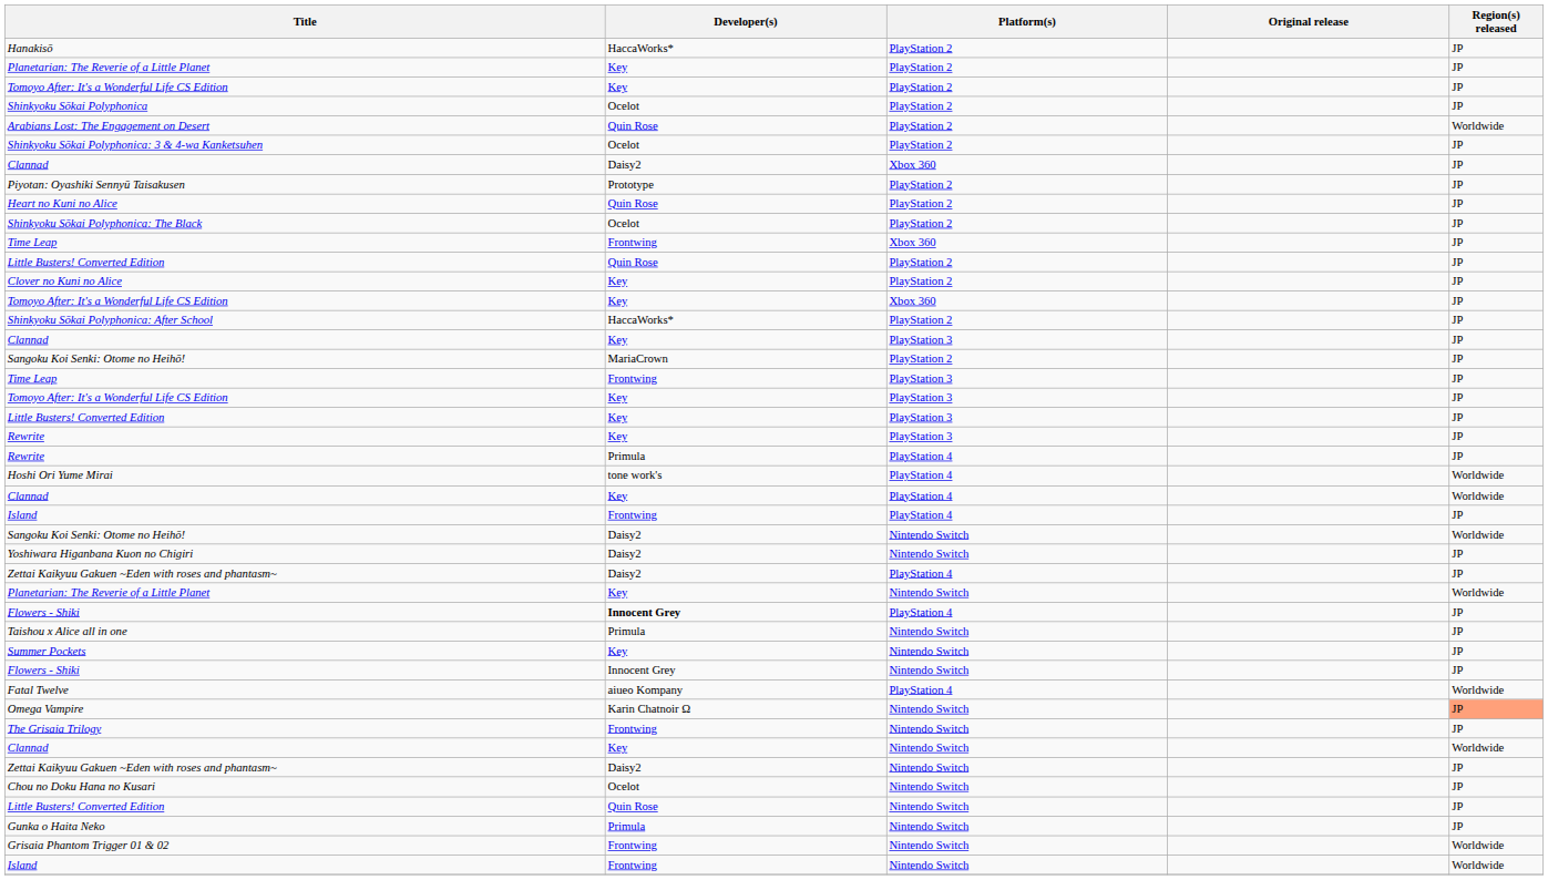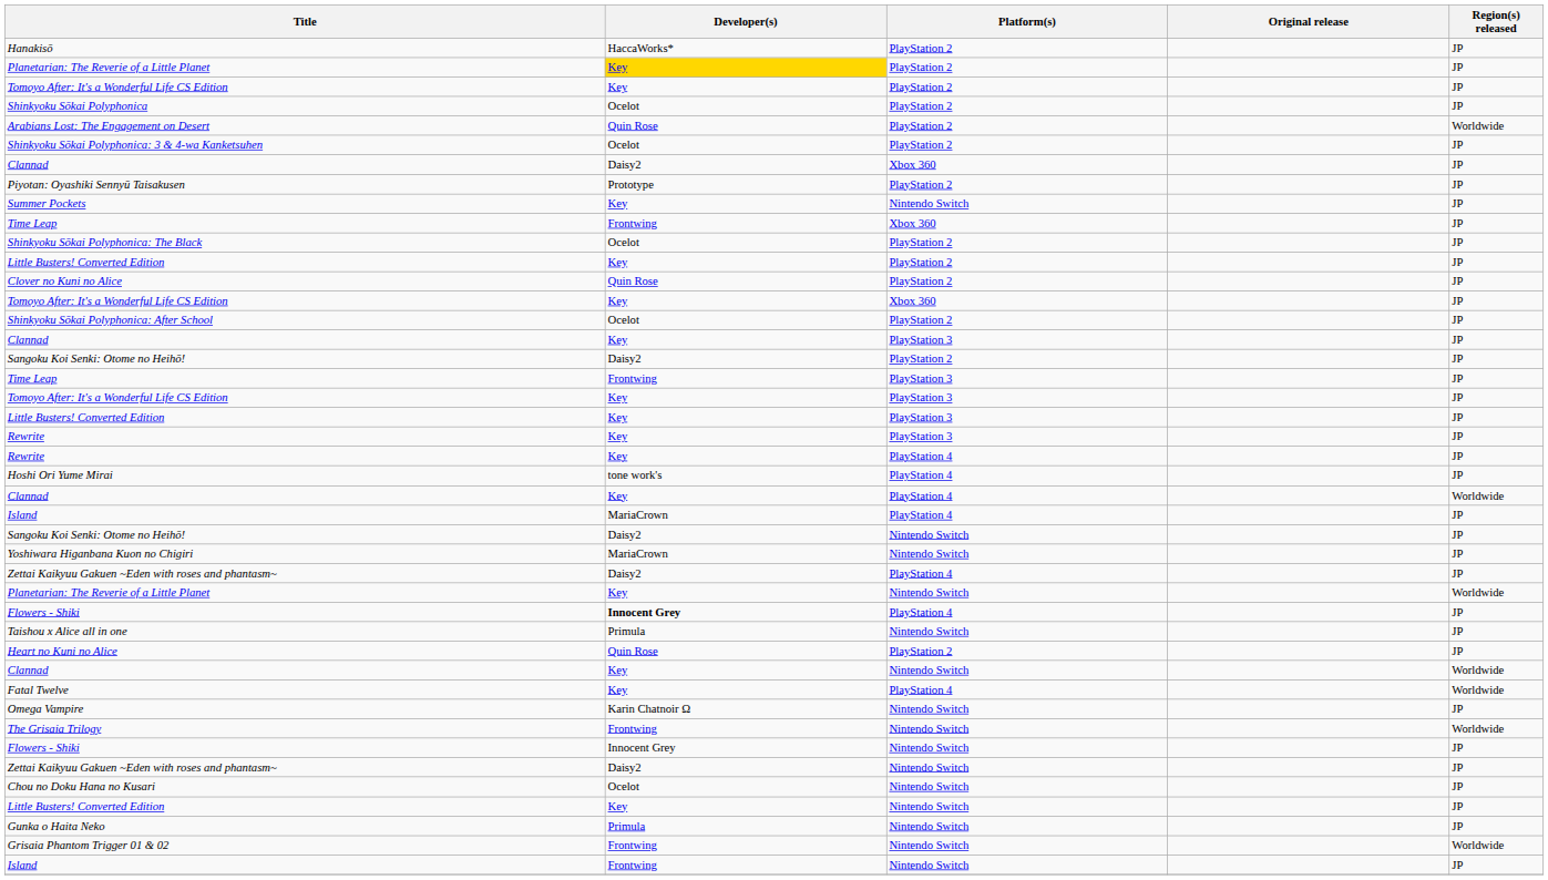 <table class="wikitable sortable" style="width:100%; font-size:95%;">
 <tr>
 <th width="32%">Title</th>
 <th width="15%">Developer(s)</th>
 <th width="15%">Platform(s)</th>
 <th width="15%">Original release</th>
 <th width="5%">Region(s) released</th>
 </tr>
 <tr>
 <td><em>Hanakisō</em></td>
 <td>HaccaWorks*</td>
 <td><a href='#'>PlayStation 2</a></td>
 <td></td>
 <td>JP</td>
 </tr>
 <tr>
 <td><em><a href='#'>Planetarian: The Reverie of a Little Planet</a></em></td>
-<td><a href='#'>Key</a></td>
+<td style="background: gold;"><a href='#'>Key</a></td>
 <td><a href='#'>PlayStation 2</a></td>
 <td></td>
 <td>JP</td>
 </tr>
 <tr>
 <td><em><a href='#'>Tomoyo After: It's a Wonderful Life CS Edition</a></em></td>
 <td><a href='#'>Key</a></td>
 <td><a href='#'>PlayStation 2</a></td>
 <td></td>
 <td>JP</td>
 </tr>
 <tr>
 <td><em><a href='#'>Shinkyoku Sōkai Polyphonica</a></em></td>
 <td>Ocelot</td>
 <td><a href='#'>PlayStation 2</a></td>
 <td></td>
 <td>JP</td>
 </tr>
 <tr>
 <td><em><a href='#'>Arabians Lost: The Engagement on Desert</a></em></td>
 <td><a href='#'>Quin Rose</a></td>
 <td><a href='#'>PlayStation 2</a></td>
 <td></td>
 <td>Worldwide</td>
 </tr>
 <tr>
 <td><em><a href='#'>Shinkyoku Sōkai Polyphonica: 3 & 4-wa Kanketsuhen</a></em></td>
 <td>Ocelot</td>
 <td><a href='#'>PlayStation 2</a></td>
 <td></td>
 <td>JP</td>
 </tr>
 <tr>
 <td><em><a href='#'>Clannad</a></em></td>
 <td>Daisy2</td>
 <td><a href='#'>Xbox 360</a></td>
 <td></td>
 <td>JP</td>
 </tr>
 <tr>
 <td><em>Piyotan: Oyashiki Sennyū Taisakusen</em></td>
 <td>Prototype</td>
 <td><a href='#'>PlayStation 2</a></td>
 <td></td>
 <td>JP</td>
 </tr>
 <tr>
-<td><em><a href='#'>Heart no Kuni no Alice</a></em></td>
-<td><a href='#'>Quin Rose</a></td>
-<td><a href='#'>PlayStation 2</a></td>
+<td><em><a href='#'>Summer Pockets</a></em></td>
+<td><a href='#'>Key</a></td>
+<td><a href='#'>Nintendo Switch</a></td>
+<td></td>
+<td>JP</td>
+</tr>
+<tr>
+<td><em><a href='#'>Time Leap</a></em></td>
+<td><a href='#'>Frontwing</a></td>
+<td><a href='#'>Xbox 360</a></td>
 <td></td>
 <td>JP</td>
 </tr>
 <tr>
 <td><em><a href='#'>Shinkyoku Sōkai Polyphonica: The Black</a></em></td>
 <td>Ocelot</td>
 <td><a href='#'>PlayStation 2</a></td>
 <td></td>
 <td>JP</td>
 </tr>
 <tr>
-<td><em><a href='#'>Time Leap</a></em></td>
-<td><a href='#'>Frontwing</a></td>
-<td><a href='#'>Xbox 360</a></td>
-<td></td>
-<td>JP</td>
-</tr>
-<tr>
 <td><em><a href='#'>Little Busters! Converted Edition</a></em></td>
-<td><a href='#'>Quin Rose</a></td>
+<td><a href='#'>Key</a></td>
 <td><a href='#'>PlayStation 2</a></td>
 <td></td>
 <td>JP</td>
 </tr>
 <tr>
 <td><em><a href='#'>Clover no Kuni no Alice</a></em></td>
-<td><a href='#'>Key</a></td>
+<td><a href='#'>Quin Rose</a></td>
 <td><a href='#'>PlayStation 2</a></td>
 <td></td>
 <td>JP</td>
 </tr>
 <tr>
 <td><em><a href='#'>Tomoyo After: It's a Wonderful Life CS Edition</a></em></td>
 <td><a href='#'>Key</a></td>
 <td><a href='#'>Xbox 360</a></td>
 <td></td>
 <td>JP</td>
 </tr>
 <tr>
 <td><em><a href='#'>Shinkyoku Sōkai Polyphonica: After School</a></em></td>
-<td>HaccaWorks*</td>
+<td>Ocelot</td>
 <td><a href='#'>PlayStation 2</a></td>
 <td></td>
 <td>JP</td>
 </tr>
 <tr>
 <td><em><a href='#'>Clannad</a></em></td>
 <td><a href='#'>Key</a></td>
 <td><a href='#'>PlayStation 3</a></td>
 <td></td>
 <td>JP</td>
 </tr>
 <tr>
 <td><em>Sangoku Koi Senki: Otome no Heihō!</em></td>
-<td>MariaCrown</td>
+<td>Daisy2</td>
 <td><a href='#'>PlayStation 2</a></td>
 <td></td>
 <td>JP</td>
 </tr>
 <tr>
 <td><em><a href='#'>Time Leap</a></em></td>
 <td><a href='#'>Frontwing</a></td>
 <td><a href='#'>PlayStation 3</a></td>
 <td></td>
 <td>JP</td>
 </tr>
 <tr>
 <td><em><a href='#'>Tomoyo After: It's a Wonderful Life CS Edition</a></em></td>
 <td><a href='#'>Key</a></td>
 <td><a href='#'>PlayStation 3</a></td>
 <td></td>
 <td>JP</td>
 </tr>
 <tr>
 <td><em><a href='#'>Little Busters! Converted Edition</a></em></td>
 <td><a href='#'>Key</a></td>
 <td><a href='#'>PlayStation 3</a></td>
 <td></td>
 <td>JP</td>
 </tr>
 <tr>
 <td><em><a href='#'>Rewrite</a></em></td>
 <td><a href='#'>Key</a></td>
 <td><a href='#'>PlayStation 3</a></td>
 <td></td>
 <td>JP</td>
 </tr>
 <tr>
 <td><em><a href='#'>Rewrite</a></em></td>
-<td>Primula</td>
+<td><a href='#'>Key</a></td>
 <td><a href='#'>PlayStation 4</a></td>
 <td></td>
 <td>JP</td>
 </tr>
 <tr>
 <td><em>Hoshi Ori Yume Mirai</em></td>
 <td>tone work's</td>
 <td><a href='#'>PlayStation 4</a></td>
 <td></td>
-<td>Worldwide</td>
+<td>JP</td>
 </tr>
 <tr>
 <td><em><a href='#'>Clannad</a></em></td>
 <td><a href='#'>Key</a></td>
 <td><a href='#'>PlayStation 4</a></td>
 <td></td>
 <td>Worldwide</td>
 </tr>
 <tr>
 <td><em><a href='#'>Island</a></em></td>
-<td><a href='#'>Frontwing</a></td>
+<td>MariaCrown</td>
 <td><a href='#'>PlayStation 4</a></td>
 <td></td>
 <td>JP</td>
 </tr>
 <tr>
 <td><em>Sangoku Koi Senki: Otome no Heihō!</em></td>
 <td>Daisy2</td>
 <td><a href='#'>Nintendo Switch</a></td>
 <td></td>
-<td>Worldwide</td>
+<td>JP</td>
 </tr>
 <tr>
 <td><em>Yoshiwara Higanbana Kuon no Chigiri</em></td>
-<td>Daisy2</td>
+<td>MariaCrown</td>
 <td><a href='#'>Nintendo Switch</a></td>
 <td></td>
 <td>JP</td>
 </tr>
 <tr>
 <td><em>Zettai Kaikyuu Gakuen ~Eden with roses and phantasm~</em></td>
 <td>Daisy2</td>
 <td><a href='#'>PlayStation 4</a></td>
 <td></td>
 <td>JP</td>
 </tr>
 <tr>
 <td><em><a href='#'>Planetarian: The Reverie of a Little Planet</a></em></td>
 <td><a href='#'>Key</a></td>
 <td><a href='#'>Nintendo Switch</a></td>
 <td></td>
 <td>Worldwide</td>
 </tr>
 <tr>
 <td><a href='#'><em>Flowers - Shiki</em></a></td>
 <td><strong>Innocent Grey</strong></td>
 <td><a href='#'>PlayStation 4</a></td>
 <td></td>
 <td>JP</td>
 </tr>
 <tr>
 <td><em>Taishou x Alice all in one</em></td>
 <td>Primula</td>
 <td><a href='#'>Nintendo Switch</a></td>
 <td></td>
 <td>JP</td>
 </tr>
 <tr>
-<td><em><a href='#'>Summer Pockets</a></em></td>
-<td><a href='#'>Key</a></td>
-<td><a href='#'>Nintendo Switch</a></td>
+<td><em><a href='#'>Heart no Kuni no Alice</a></em></td>
+<td><a href='#'>Quin Rose</a></td>
+<td><a href='#'>PlayStation 2</a></td>
 <td></td>
 <td>JP</td>
 </tr>
 <tr>
-<td><a href='#'><em>Flowers - Shiki</em></a></td>
-<td>Innocent Grey</td>
+<td><em><a href='#'>Clannad</a></em></td>
+<td><a href='#'>Key</a></td>
 <td><a href='#'>Nintendo Switch</a></td>
 <td></td>
-<td>JP</td>
+<td>Worldwide</td>
 </tr>
 <tr>
 <td><em>Fatal Twelve</em></td>
-<td>aiueo Kompany</td>
+<td><a href='#'>Key</a></td>
 <td><a href='#'>PlayStation 4</a></td>
 <td></td>
 <td>Worldwide</td>
 </tr>
 <tr>
 <td><em>Omega Vampire</em></td>
 <td>Karin Chatnoir Ω</td>
 <td><a href='#'>Nintendo Switch</a></td>
 <td></td>
-<td style="background: lightsalmon;">JP</td>
+<td>JP</td>
 </tr>
 <tr>
 <td><em><a href='#'>The Grisaia Trilogy</a></em></td>
 <td><a href='#'>Frontwing</a></td>
 <td><a href='#'>Nintendo Switch</a></td>
 <td></td>
-<td>JP</td>
+<td>Worldwide</td>
 </tr>
 <tr>
-<td><em><a href='#'>Clannad</a></em></td>
-<td><a href='#'>Key</a></td>
+<td><a href='#'><em>Flowers - Shiki</em></a></td>
+<td>Innocent Grey</td>
 <td><a href='#'>Nintendo Switch</a></td>
 <td></td>
-<td>Worldwide</td>
+<td>JP</td>
 </tr>
 <tr>
 <td><em>Zettai Kaikyuu Gakuen ~Eden with roses and phantasm~</em></td>
 <td>Daisy2</td>
 <td><a href='#'>Nintendo Switch</a></td>
 <td></td>
 <td>JP</td>
 </tr>
 <tr>
 <td><em>Chou no Doku Hana no Kusari</em></td>
 <td>Ocelot</td>
 <td><a href='#'>Nintendo Switch</a></td>
 <td></td>
 <td>JP</td>
 </tr>
 <tr>
 <td><em><a href='#'>Little Busters! Converted Edition</a></em></td>
-<td><a href='#'>Quin Rose</a></td>
+<td><a href='#'>Key</a></td>
 <td><a href='#'>Nintendo Switch</a></td>
 <td></td>
 <td>JP</td>
 </tr>
 <tr>
 <td><em>Gunka o Haita Neko</em></td>
 <td><a href='#'>Primula</a></td>
 <td><a href='#'>Nintendo Switch</a></td>
 <td></td>
 <td>JP</td>
 </tr>
 <tr>
 <td><em>Grisaia Phantom Trigger 01 & 02</em></td>
 <td><a href='#'>Frontwing</a></td>
 <td><a href='#'>Nintendo Switch</a></td>
 <td></td>
 <td>Worldwide</td>
 </tr>
 <tr>
 <td><em><a href='#'>Island</a></em></td>
 <td><a href='#'>Frontwing</a></td>
 <td><a href='#'>Nintendo Switch</a></td>
 <td></td>
-<td>Worldwide</td>
+<td>JP</td>
 </tr>
 <tr>
 </tr>
 </table>
